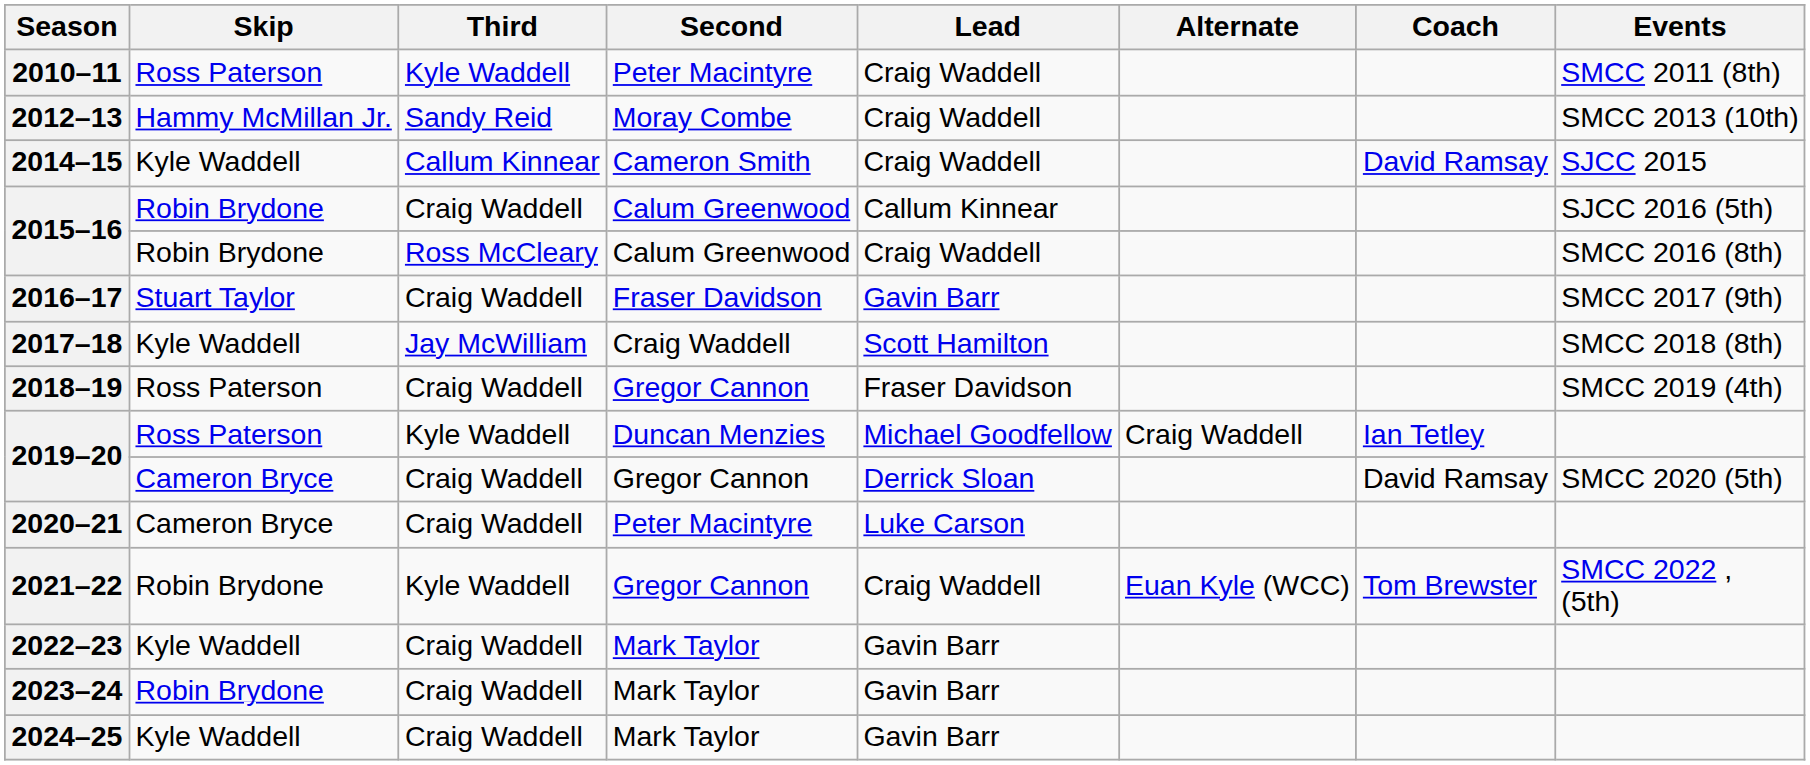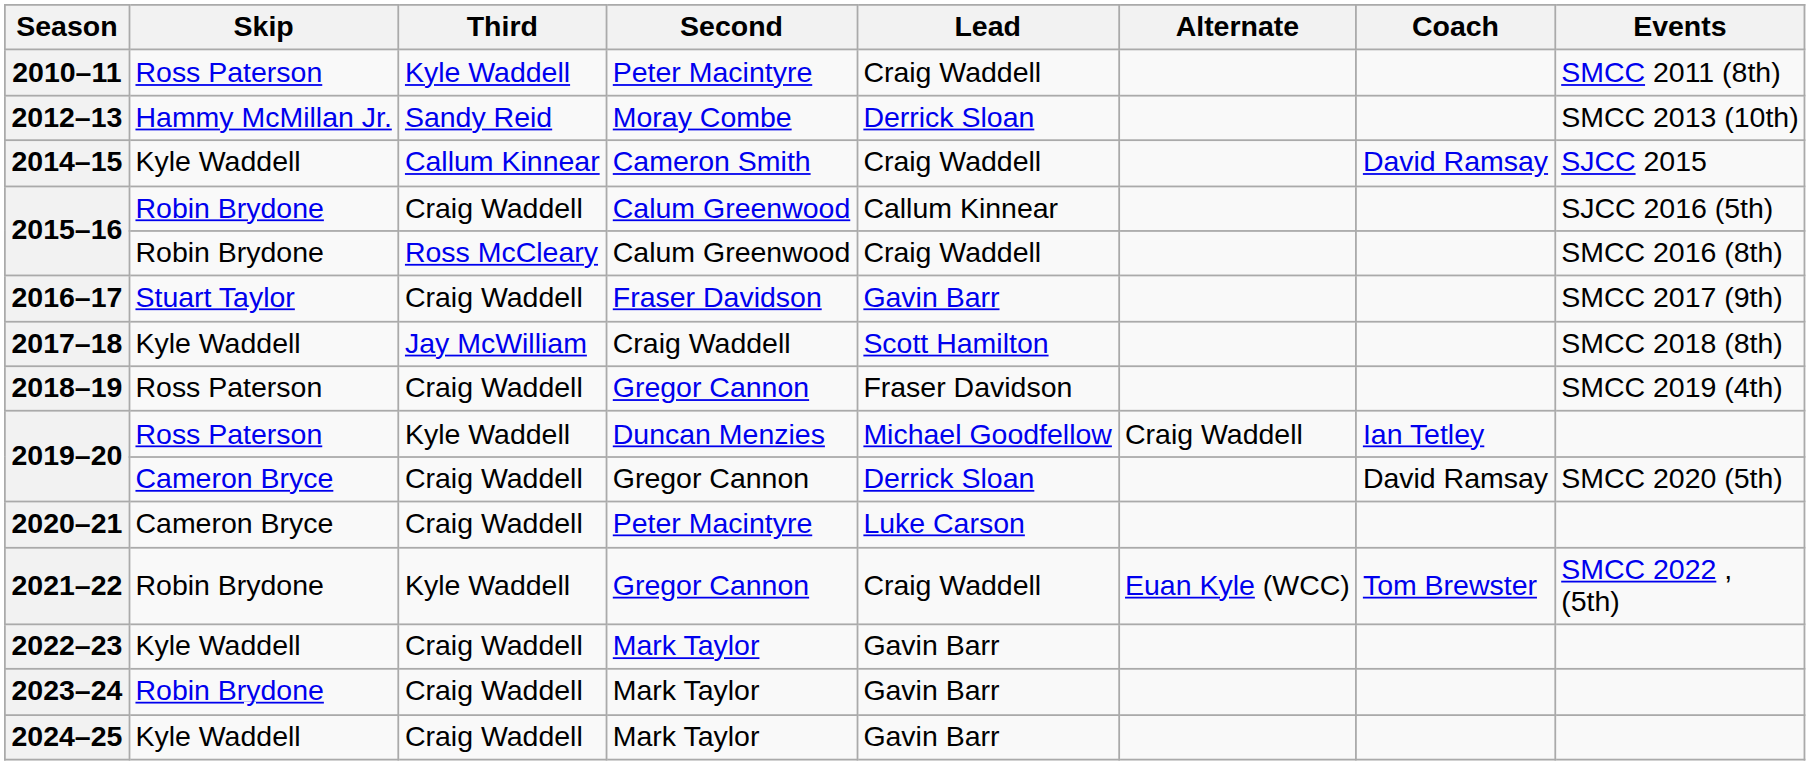 <table class="wikitable">
 <tr>
 <th scope="col">Season</th>
 <th scope="col">Skip</th>
 <th scope="col">Third</th>
 <th scope="col">Second</th>
 <th scope="col">Lead</th>
 <th scope="col">Alternate</th>
 <th scope="col">Coach</th>
 <th scope="col">Events</th>
 </tr>
 <tr>
 <th scope="row">2010–11</th>
 <td><a href='#'>Ross Paterson</a></td>
 <td><a href='#'>Kyle Waddell</a></td>
 <td><a href='#'>Peter Macintyre</a></td>
 <td>Craig Waddell</td>
 <td></td>
 <td></td>
 <td><a href='#'>SMCC</a> 2011 (8th)</td>
 </tr>
 <tr>
 <th scope="row">2012–13</th>
 <td><a href='#'>Hammy McMillan Jr.</a></td>
 <td><a href='#'>Sandy Reid</a></td>
 <td><a href='#'>Moray Combe</a></td>
-<td>Craig Waddell</td>
+<td><a href='#'>Derrick Sloan</a></td>
 <td></td>
 <td></td>
 <td>SMCC 2013 (10th)</td>
 </tr>
 <tr>
 <th scope="row">2014–15</th>
 <td>Kyle Waddell</td>
 <td><a href='#'>Callum Kinnear</a></td>
 <td><a href='#'>Cameron Smith</a></td>
 <td>Craig Waddell</td>
 <td></td>
 <td><a href='#'>David Ramsay</a></td>
 <td><a href='#'>SJCC</a> 2015 </td>
 </tr>
 <tr>
 <th scope="row" rowspan=2>2015–16</th>
 <td><a href='#'>Robin Brydone</a></td>
 <td>Craig Waddell</td>
 <td><a href='#'>Calum Greenwood</a></td>
 <td>Callum Kinnear</td>
 <td></td>
 <td></td>
 <td>SJCC 2016 (5th)</td>
 </tr>
 <tr>
 <td>Robin Brydone</td>
 <td><a href='#'>Ross McCleary</a></td>
 <td>Calum Greenwood</td>
 <td>Craig Waddell</td>
 <td></td>
 <td></td>
 <td>SMCC 2016 (8th)</td>
 </tr>
 <tr>
 <th scope="row">2016–17</th>
 <td><a href='#'>Stuart Taylor</a></td>
 <td>Craig Waddell</td>
 <td><a href='#'>Fraser Davidson</a></td>
 <td><a href='#'>Gavin Barr</a></td>
 <td></td>
 <td></td>
 <td>SMCC 2017 (9th)</td>
 </tr>
 <tr>
 <th scope="row">2017–18</th>
 <td>Kyle Waddell</td>
 <td><a href='#'>Jay McWilliam</a></td>
 <td>Craig Waddell</td>
 <td><a href='#'>Scott Hamilton</a></td>
 <td></td>
 <td></td>
 <td>SMCC 2018 (8th)</td>
 </tr>
 <tr>
 <th scope="row">2018–19</th>
 <td>Ross Paterson</td>
 <td>Craig Waddell</td>
 <td><a href='#'>Gregor Cannon</a></td>
 <td>Fraser Davidson</td>
 <td></td>
 <td></td>
 <td>SMCC 2019 (4th)</td>
 </tr>
 <tr>
 <th scope="row" rowspan=2>2019–20</th>
 <td><a href='#'>Ross Paterson</a></td>
 <td>Kyle Waddell</td>
 <td><a href='#'>Duncan Menzies</a></td>
 <td><a href='#'>Michael Goodfellow</a></td>
 <td>Craig Waddell</td>
 <td><a href='#'>Ian Tetley</a></td>
 <td> </td>
 </tr>
 <tr>
 <td><a href='#'>Cameron Bryce</a></td>
 <td>Craig Waddell</td>
 <td>Gregor Cannon</td>
 <td><a href='#'>Derrick Sloan</a></td>
 <td></td>
 <td>David Ramsay</td>
 <td>SMCC 2020 (5th)</td>
 </tr>
 <tr>
 <th scope="row">2020–21</th>
 <td>Cameron Bryce</td>
 <td>Craig Waddell</td>
 <td><a href='#'>Peter Macintyre</a></td>
 <td><a href='#'>Luke Carson</a></td>
 <td></td>
 <td></td>
 <td></td>
 </tr>
 <tr>
 <th scope="row">2021–22</th>
 <td>Robin Brydone</td>
 <td>Kyle Waddell</td>
 <td><a href='#'>Gregor Cannon</a></td>
 <td>Craig Waddell</td>
 <td><a href='#'>Euan Kyle</a> (WCC)</td>
 <td><a href='#'>Tom Brewster</a></td>
 <td><a href='#'>SMCC 2022</a> ,<br> (5th)</td>
 </tr>
 <tr>
 <th scope="row">2022–23</th>
 <td>Kyle Waddell</td>
 <td>Craig Waddell</td>
 <td><a href='#'>Mark Taylor</a></td>
 <td>Gavin Barr</td>
 <td></td>
 <td></td>
 <td></td>
 </tr>
 <tr>
 <th scope="row">2023–24</th>
 <td><a href='#'>Robin Brydone</a></td>
 <td>Craig Waddell</td>
 <td>Mark Taylor</td>
 <td>Gavin Barr</td>
 <td></td>
 <td></td>
 <td></td>
 </tr>
 <tr>
 <th scope="row">2024–25</th>
 <td>Kyle Waddell</td>
 <td>Craig Waddell</td>
 <td>Mark Taylor</td>
 <td>Gavin Barr</td>
 <td></td>
 <td></td>
 <td></td>
 </tr>
 </table>
